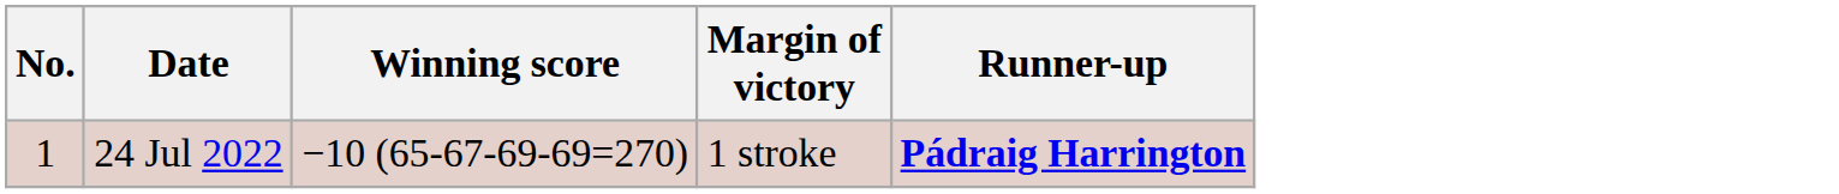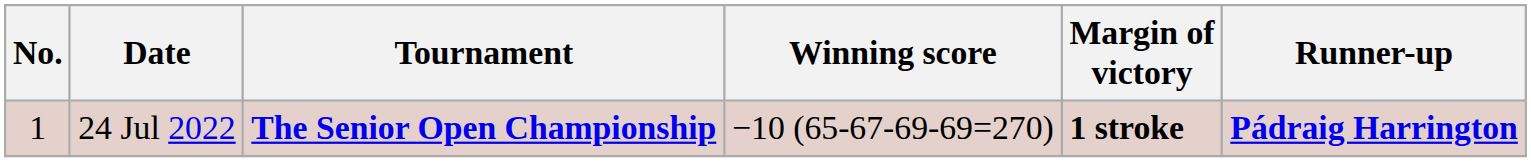 <table class="wikitable" style="font-size:95%;">
 <tr>
 <th>No.</th>
 <th>Date</th>
+<th>Tournament</th>
 <th>Winning score</th>
 <th>Margin of<br>victory</th>
 <th>Runner-up</th>
 </tr>
 <tr style="background:#e5d1cb;">
 <td align=center>1</td>
 <td align=right>24 Jul <a href='#'>2022</a></td>
+<td><strong><a href='#'>The Senior Open Championship</a></strong></td>
 <td>−10 (65-67-69-69=270)</td>
-<td>1 stroke</td>
+<td><strong>1 stroke</strong></td>
 <td><strong> <a href='#'>Pádraig Harrington</a></strong></td>
 </tr>
 </table>
